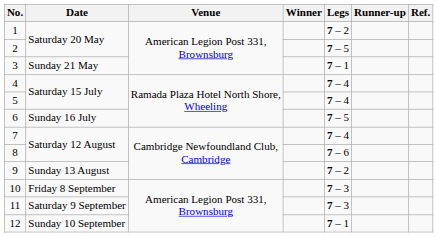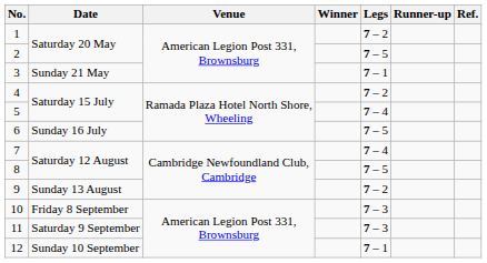 <table class="wikitable">
 <tr>
 <th>No.</th>
 <th>Date</th>
 <th>Venue</th>
 <th>Winner</th>
 <th>Legs</th>
 <th>Runner-up</th>
 <th>Ref.</th>
 </tr>
 <tr>
 <td align=center>1</td>
 <td rowspan=2>Saturday 20 May</td>
 <td align="center"  nowrap rowspan=3>American Legion Post 331,<br>  <a href='#'>Brownsburg</a></td>
 <td align="right"></td>
 <td align="center"><strong>7</strong> – 2</td>
 <td></td>
 <td align="center"></td>
 </tr>
 <tr>
 <td align=center>2</td>
 <td align="right"></td>
 <td align="center"><strong>7</strong> – 5</td>
 <td></td>
 <td align="center"></td>
 </tr>
 <tr>
 <td align=center>3</td>
 <td>Sunday 21 May</td>
 <td align="right"></td>
 <td align="center"><strong>7</strong> – 1</td>
 <td></td>
 <td align="center"></td>
 </tr>
 <tr>
 <td align=center>4</td>
 <td rowspan=2>Saturday 15 July</td>
 <td align="center" rowspan=3>Ramada Plaza Hotel North Shore,<br>  <a href='#'>Wheeling</a></td>
 <td align="right"></td>
-<td align="center"><strong>7</strong> – 4</td>
+<td align="center"><strong>7</strong> – 2</td>
 <td></td>
 <td align="center"></td>
 </tr>
 <tr>
 <td align=center>5</td>
 <td align="right"></td>
 <td align="center"><strong>7</strong> – 4</td>
 <td></td>
 <td align="center"></td>
 </tr>
 <tr>
 <td align=center>6</td>
 <td>Sunday 16 July</td>
 <td align="right"></td>
 <td align="center"><strong>7</strong> – 5</td>
 <td></td>
 <td align="center"></td>
 </tr>
 <tr>
 <td align=center>7</td>
 <td rowspan=2>Saturday 12 August</td>
 <td align="center" rowspan=3>Cambridge Newfoundland Club,<br>  <a href='#'>Cambridge</a></td>
 <td align="right"></td>
 <td align="center"><strong>7</strong> – 4</td>
 <td></td>
 <td align="center"></td>
 </tr>
 <tr>
 <td align=center>8</td>
 <td align="right"></td>
-<td align="center"><strong>7</strong> – 6</td>
+<td align="center"><strong>7</strong> – 5</td>
 <td></td>
 <td align="center"></td>
 </tr>
 <tr>
 <td align=center>9</td>
 <td>Sunday 13 August</td>
 <td align="right"></td>
 <td align="center"><strong>7</strong> – 2</td>
 <td></td>
 <td align="center"></td>
 </tr>
 <tr>
 <td align=center>10</td>
 <td>Friday 8 September</td>
 <td align="center" rowspan=3>American Legion Post 331,<br>  <a href='#'>Brownsburg</a></td>
 <td align="right"></td>
 <td align="center"><strong>7</strong> – 3</td>
 <td></td>
 <td align="center"></td>
 </tr>
 <tr>
 <td align=center>11</td>
 <td>Saturday 9 September</td>
 <td align="right"></td>
 <td align="center"><strong>7</strong> – 3</td>
 <td></td>
 <td align="center"></td>
 </tr>
 <tr>
 <td align=center>12</td>
 <td>Sunday 10 September</td>
 <td align="right"></td>
 <td align="center"><strong>7</strong> – 1</td>
 <td></td>
 <td align="center"></td>
 </tr>
 </table>
